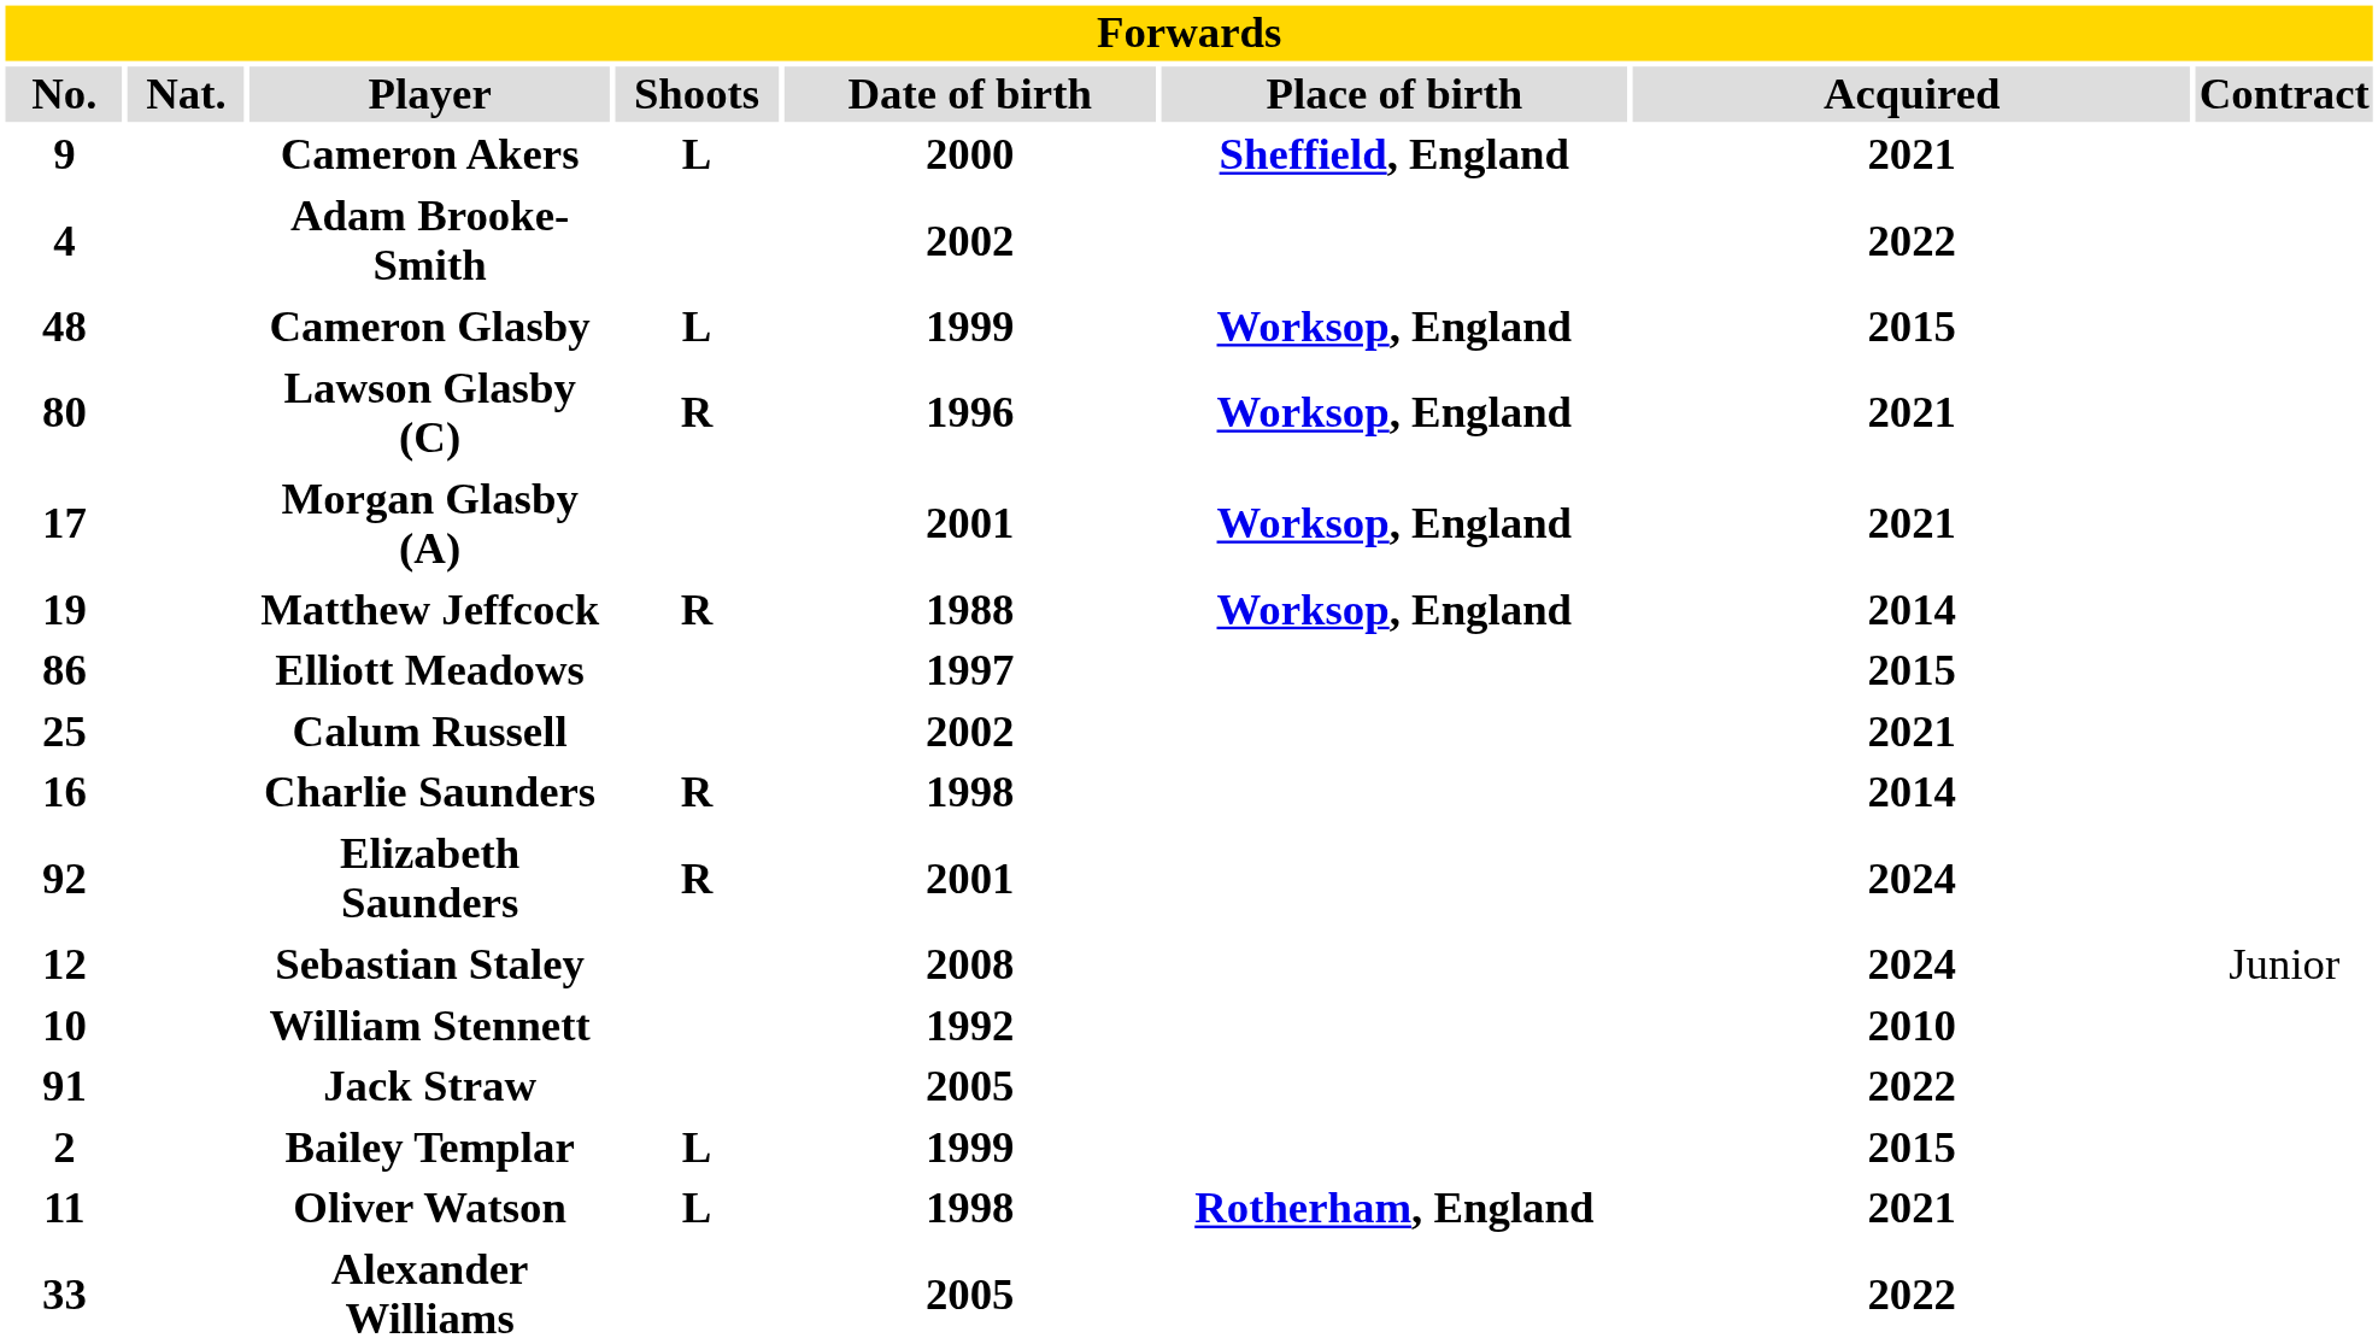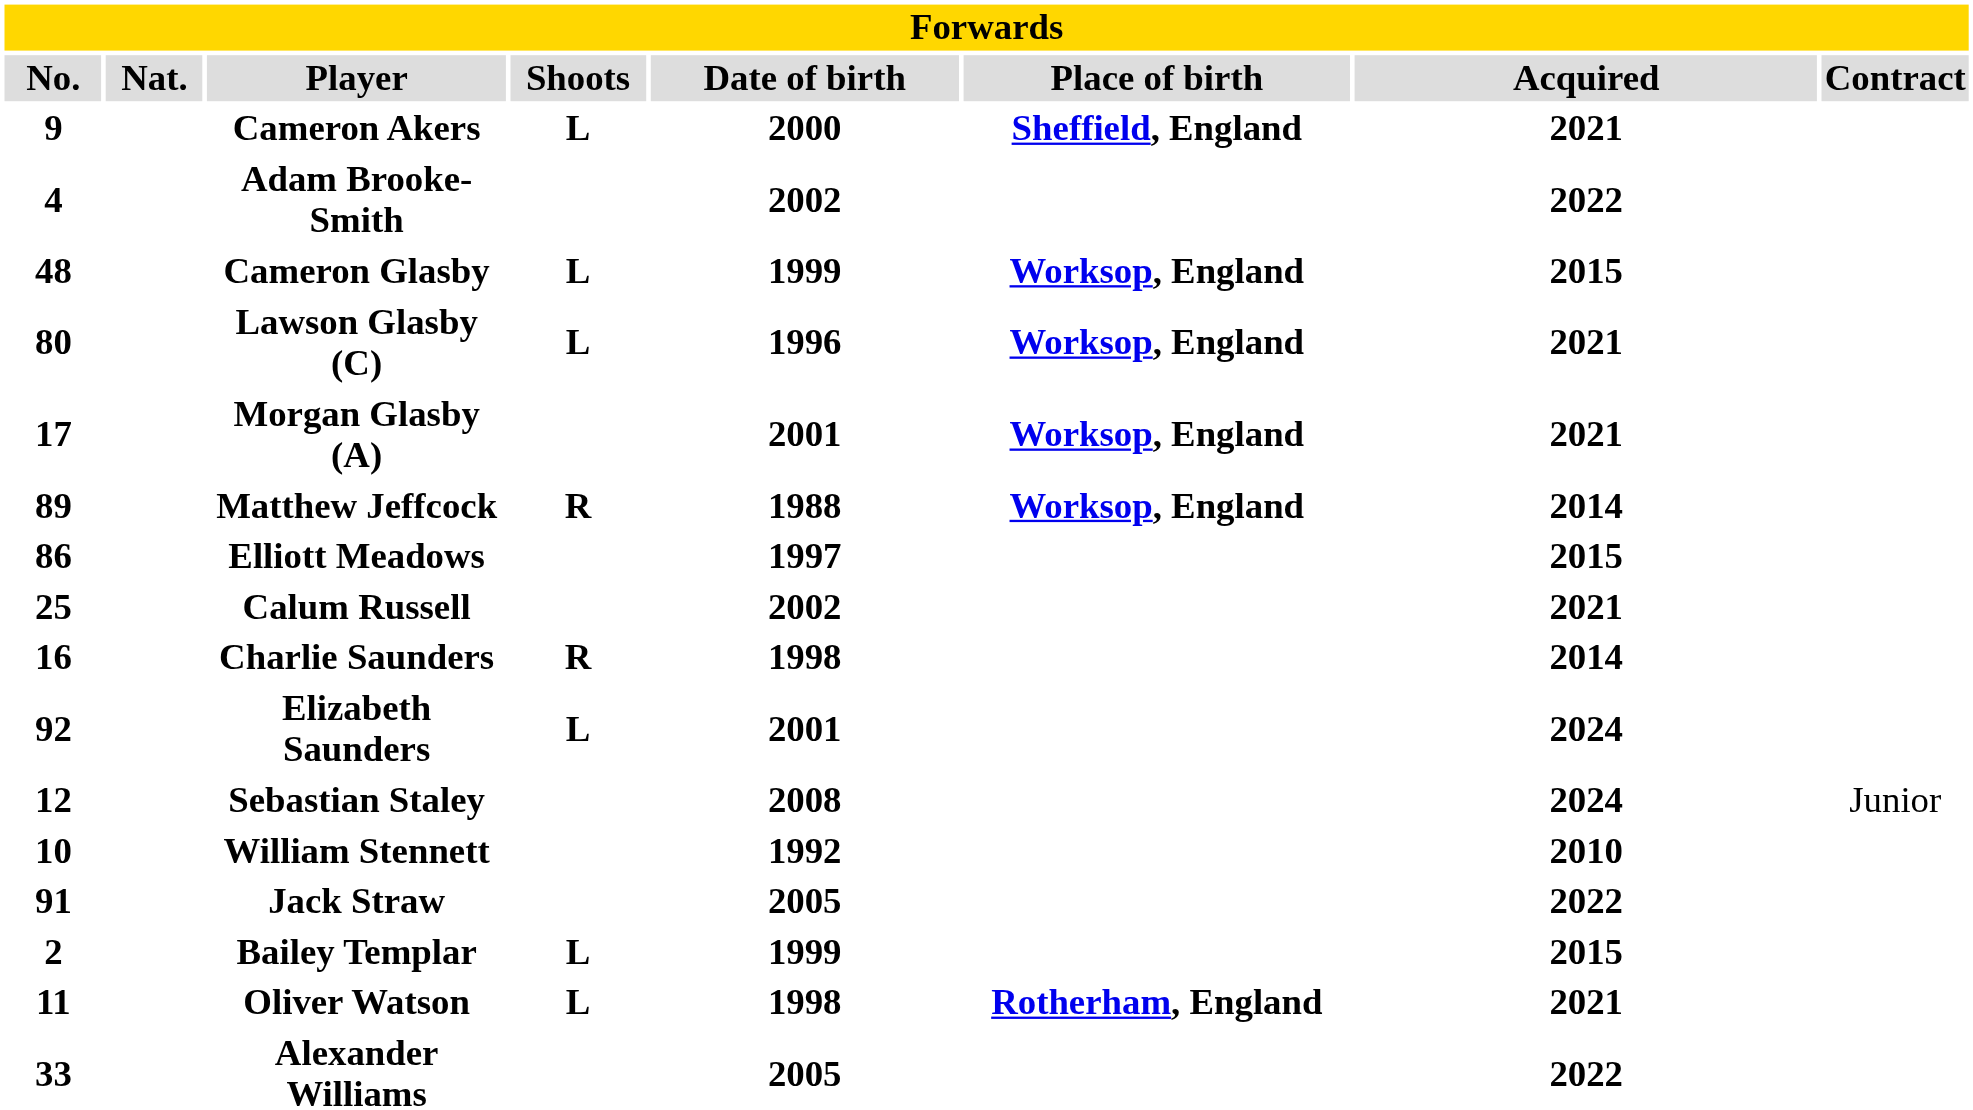 <table class="toccolours" style="width:97%; clear:both; margin:1.5em auto; text-align:center;">
 <tr>
 <th colspan="11" style="background:gold; color:black;">Forwards</th>
 </tr>
 <tr style="background:#ddd;">
 <th width="5%">No.</th>
 <th width="5%">Nat.</th>
 <th !width="22%">Player</th>
 <th width="7%">Shoots</th>
 <th width="16%">Date of birth</th>
 <th width="20%">Place of birth</th>
 <th width="24%">Acquired</th>
 <td><strong>Contract</strong></td>
 </tr>
 <tr>
 <th>9</th>
 <td></td>
 <th>Cameron Akers</th>
 <th>L</th>
 <th>2000</th>
 <th><a href='#'>Sheffield</a>, England</th>
 <th>2021</th>
 <td></td>
 </tr>
 <tr>
 <th>4</th>
 <td></td>
 <th>Adam Brooke-Smith</th>
 <th></th>
 <th>2002</th>
 <th></th>
 <th>2022</th>
 <td></td>
 </tr>
 <tr>
 <th>48</th>
 <td></td>
 <th>Cameron Glasby</th>
 <th>L</th>
 <th>1999</th>
 <th><a href='#'>Worksop</a>, England</th>
 <th>2015</th>
 <td></td>
 </tr>
 <tr>
 <th>80</th>
 <td></td>
 <th>Lawson Glasby (C)</th>
-<th>R</th>
+<th>L</th>
 <th>1996</th>
 <th><a href='#'>Worksop</a>, England</th>
 <th>2021</th>
 <td></td>
 </tr>
 <tr>
 <th>17</th>
 <td></td>
 <th>Morgan Glasby (A)</th>
 <th></th>
 <th>2001</th>
 <th><a href='#'>Worksop</a>, England</th>
 <th>2021</th>
 <td></td>
 </tr>
 <tr>
-<th>19</th>
+<th>89</th>
 <td></td>
 <th>Matthew Jeffcock</th>
 <th>R</th>
 <th>1988</th>
 <th><a href='#'>Worksop</a>, England</th>
 <th>2014</th>
 <td></td>
 </tr>
 <tr>
 <th>86</th>
 <td></td>
 <th>Elliott Meadows</th>
 <th></th>
 <th>1997</th>
 <th></th>
 <th>2015</th>
 <td></td>
 </tr>
 <tr>
 <th>25</th>
 <td></td>
 <th>Calum Russell</th>
 <th></th>
 <th>2002</th>
 <th></th>
 <th>2021</th>
 <td></td>
 </tr>
 <tr>
 <th>16</th>
 <td></td>
 <th>Charlie Saunders</th>
 <th>R</th>
 <th>1998</th>
 <th></th>
 <th>2014</th>
 <td></td>
 </tr>
 <tr>
 <th>92</th>
 <td></td>
 <th>Elizabeth Saunders</th>
-<th>R</th>
+<th>L</th>
 <th>2001</th>
 <th></th>
 <th>2024</th>
 <td></td>
 </tr>
 <tr>
 <th>12</th>
 <td></td>
 <th>Sebastian Staley</th>
 <th></th>
 <th>2008</th>
 <th></th>
 <th>2024</th>
 <td>Junior</td>
 </tr>
 <tr>
 <th>10</th>
 <td></td>
 <th>William Stennett</th>
 <th></th>
 <th>1992</th>
 <th></th>
 <th>2010</th>
 <td></td>
 </tr>
 <tr>
 <th>91</th>
 <td></td>
 <th>Jack Straw</th>
 <th></th>
 <th>2005</th>
 <th></th>
 <th>2022</th>
 <td></td>
 </tr>
 <tr>
 <th>2</th>
 <td></td>
 <th>Bailey Templar</th>
 <th>L</th>
 <th>1999</th>
 <th></th>
 <th>2015</th>
 <td></td>
 </tr>
 <tr>
 <th>11</th>
 <td></td>
 <th>Oliver Watson</th>
 <th><strong>L</strong></th>
 <th><strong>1998</strong></th>
 <th><strong><a href='#'>Rotherham</a>, England</strong></th>
 <th><strong>2021</strong></th>
 <td></td>
 </tr>
 <tr>
 <th>33</th>
 <td></td>
 <th>Alexander Williams</th>
 <th></th>
 <th>2005</th>
 <th></th>
 <th>2022</th>
 <td></td>
 </tr>
 </table>
